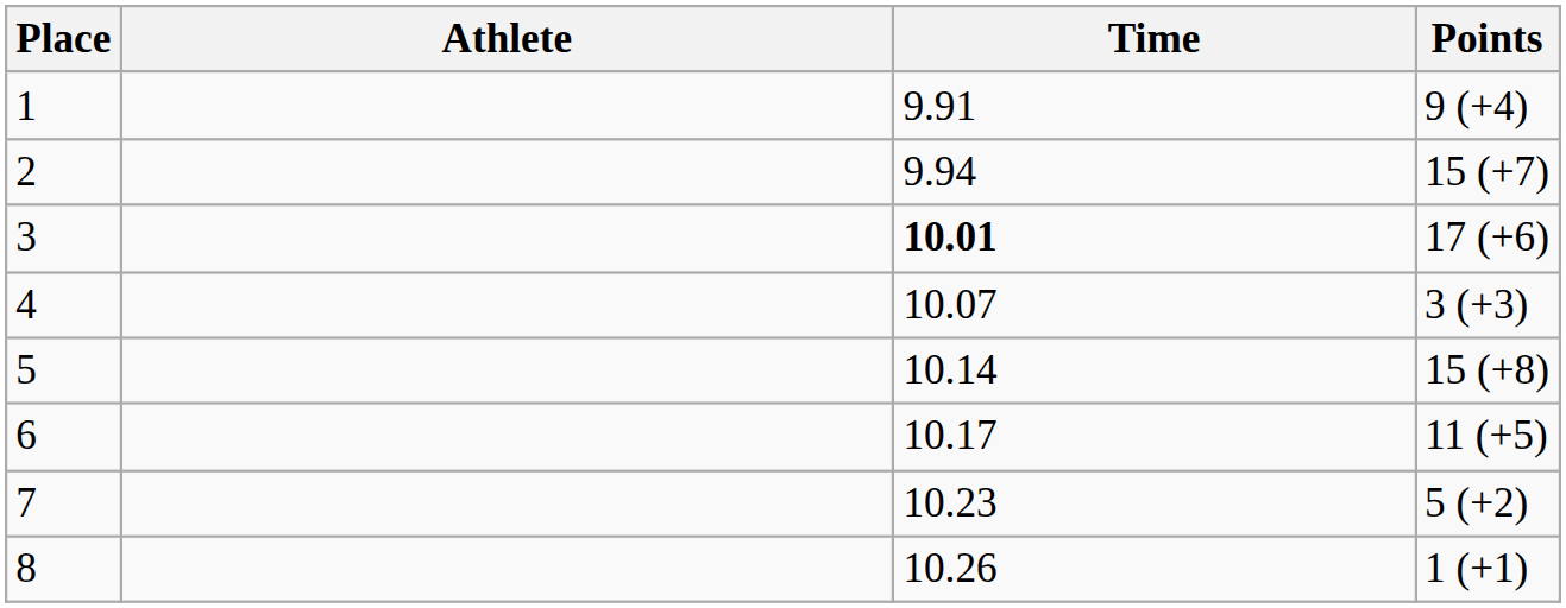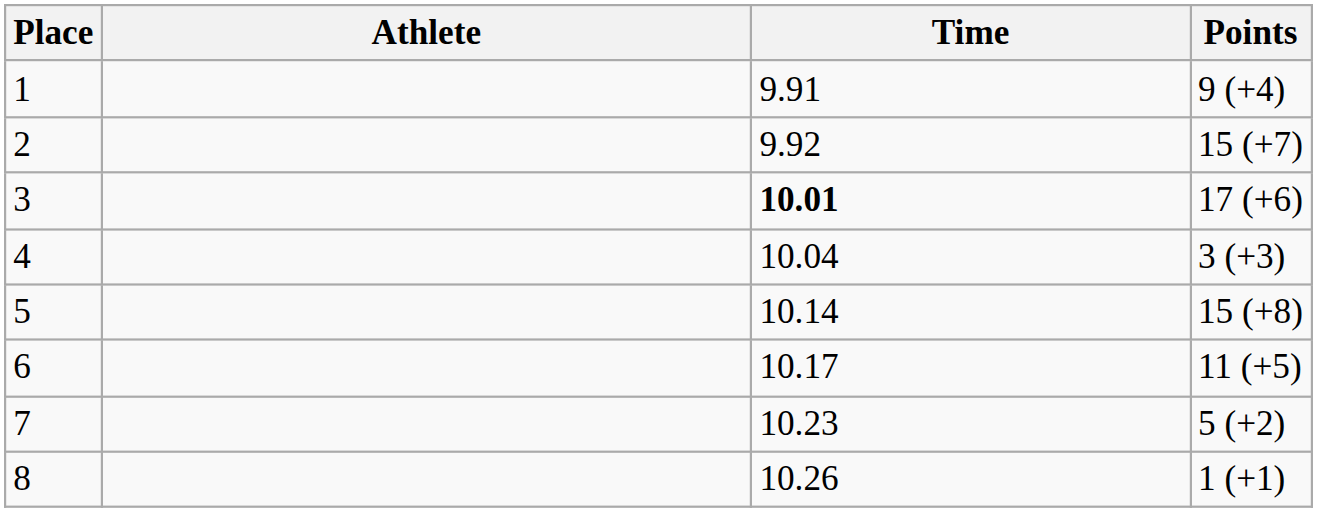 <table class="wikitable sortable">
 <tr>
 <th>Place</th>
 <th style="width:18em">Athlete</th>
 <th style="width:12em">Time</th>
 <th>Points</th>
 </tr>
 <tr>
 <td>1</td>
 <td></td>
 <td>9.91</td>
 <td>9 (+4)</td>
 </tr>
 <tr>
 <td>2</td>
 <td></td>
-<td>9.94</td>
+<td>9.92</td>
 <td>15 (+7)</td>
 </tr>
 <tr>
 <td>3</td>
 <td></td>
 <td><strong>10.01</strong></td>
 <td>17 (+6)</td>
 </tr>
 <tr>
 <td>4</td>
 <td></td>
-<td>10.07</td>
+<td>10.04</td>
 <td>3 (+3)</td>
 </tr>
 <tr>
 <td>5</td>
 <td></td>
 <td>10.14</td>
 <td>15 (+8)</td>
 </tr>
 <tr>
 <td>6</td>
 <td></td>
 <td>10.17</td>
 <td>11 (+5)</td>
 </tr>
 <tr>
 <td>7</td>
 <td></td>
 <td>10.23</td>
 <td>5 (+2)</td>
 </tr>
 <tr>
 <td>8</td>
 <td></td>
 <td>10.26</td>
 <td>1 (+1)</td>
 </tr>
 </table>
